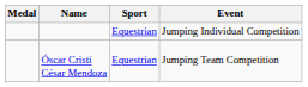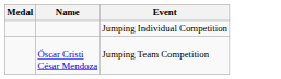 <table class="wikitable sortable" style="font-size:90%">
 <tr>
 <th>Medal</th>
 <th>Name</th>
-<th>Sport</th>
 <th>Event</th>
 </tr>
 <tr>
 <td></td>
 <td></td>
-<td><a href='#'>Equestrian</a></td>
 <td>Jumping Individual Competition</td>
 </tr>
 <tr>
 <td></td>
 <td> <br><a href='#'>Óscar Cristi</a> <br><a href='#'>César Mendoza</a></td>
-<td><a href='#'>Equestrian</a></td>
 <td>Jumping Team Competition</td>
 </tr>
 </table>
